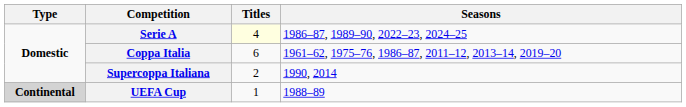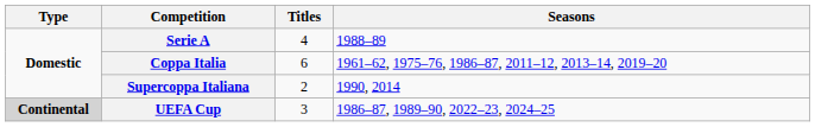 <table class="wikitable plainrowheaders" style="font-size:95%; text-align:center;">
 <tr>
 <th style="width: 1%;">Type</th>
 <th style="width: 5%;">Competition</th>
 <th style="width: 1%;">Titles</th>
 <th style="width: 18%;">Seasons</th>
 </tr>
 <tr>
 <td rowspan="3"><strong>Domestic</strong></td>
 <th scope="col"><a href='#'>Serie A</a></th>
-<td style="background: lightyellow; text-align:center;">4</td>
-<td align="left"><a href='#'>1986–87</a>, <a href='#'>1989–90</a>, <a href='#'>2022–23</a>, <a href='#'>2024–25</a></td>
+<td style="text-align:center;">4</td>
+<td align="left"><a href='#'>1988–89</a></td>
 </tr>
 <tr>
 <th scope="col"><a href='#'>Coppa Italia</a></th>
 <td style="text-align:center;">6</td>
 <td align="left"><a href='#'>1961–62</a>, <a href='#'>1975–76</a>, <a href='#'>1986–87</a>, <a href='#'>2011–12</a>, <a href='#'>2013–14</a>, <a href='#'>2019–20</a></td>
 </tr>
 <tr>
 <th scope="col"><a href='#'>Supercoppa Italiana</a></th>
 <td style="text-align:center;">2</td>
 <td align="left"><a href='#'>1990</a>, <a href='#'>2014</a></td>
 </tr>
 <tr>
 <td style="background: lightgrey;"><strong>Continental</strong></td>
 <th scope="col"><a href='#'>UEFA Cup</a></th>
-<td>1</td>
-<td align="left"><a href='#'>1988–89</a></td>
+<td>3</td>
+<td align="left"><a href='#'>1986–87</a>, <a href='#'>1989–90</a>, <a href='#'>2022–23</a>, <a href='#'>2024–25</a></td>
 </tr>
 </table>
